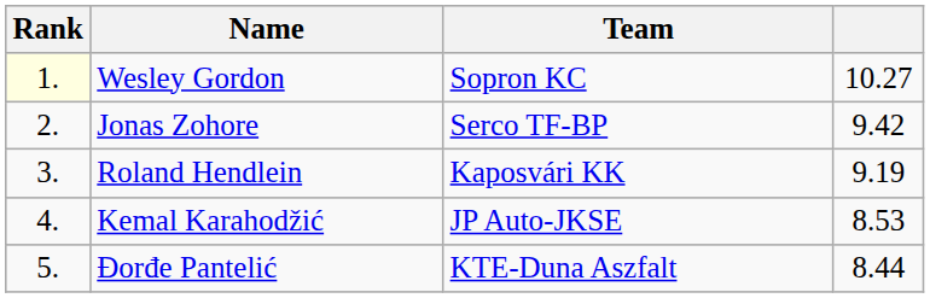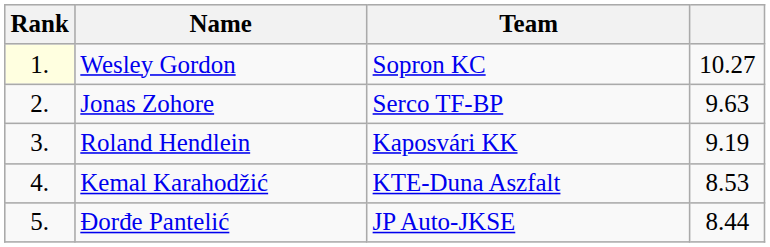 <table class="wikitable" style="text-align: center;">
 <tr>
 <th>Rank</th>
 <th width=180>Name</th>
 <th width=200>Team</th>
 <th width=40></th>
 </tr>
 <tr>
 <td style="background: lightyellow;">1.</td>
 <td align="left"> <a href='#'>Wesley Gordon</a></td>
 <td style="text-align:left;"><a href='#'>Sopron KC</a></td>
 <td>10.27</td>
 </tr>
 <tr>
 <td>2.</td>
 <td align="left"> <a href='#'>Jonas Zohore</a></td>
 <td style="text-align:left;"><a href='#'>Serco TF-BP</a></td>
-<td>9.42</td>
+<td>9.63</td>
 </tr>
 <tr>
 <td>3.</td>
 <td align="left"> <a href='#'>Roland Hendlein</a></td>
 <td style="text-align:left;"><a href='#'>Kaposvári KK</a></td>
 <td>9.19</td>
 </tr>
 <tr>
 <td>4.</td>
 <td align="left"> <a href='#'>Kemal Karahodžić</a></td>
-<td style="text-align:left;"><a href='#'>JP Auto-JKSE</a></td>
+<td style="text-align:left;"><a href='#'>KTE-Duna Aszfalt</a></td>
 <td>8.53</td>
 </tr>
 <tr>
 <td>5.</td>
 <td align="left"> <a href='#'>Đorđe Pantelić</a></td>
-<td style="text-align:left;"><a href='#'>KTE-Duna Aszfalt</a></td>
+<td style="text-align:left;"><a href='#'>JP Auto-JKSE</a></td>
 <td>8.44</td>
 </tr>
 </table>
